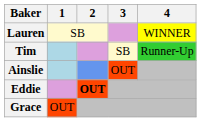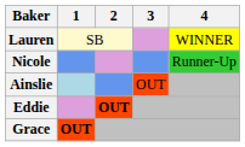 <table class="wikitable" style="text-align:center">
 <tr>
 <th scope="col">Baker</th>
 <th scope="col">1</th>
 <th scope="col">2</th>
 <th scope="col">3</th>
 <th scope="col">4</th>
 </tr>
 <tr>
 <th scope="row">Lauren</th>
 <td colspan=2 bgcolor="LemonChiffon">SB</td>
 <td bgcolor="Plum"></td>
 <td bgcolor="yellow">WINNER</td>
 </tr>
 <tr>
-<th scope="row">Tim</th>
-<td bgcolor="Lightblue"></td>
+<th scope="row">Nicole</th>
+<td bgcolor="cornflowerblue"></td>
 <td bgcolor="Plum"></td>
-<td bgcolor="LemonChiffon">SB</td>
+<td bgcolor="cornflowerblue"></td>
 <td bgcolor="Limegreen">Runner-Up</td>
 </tr>
 <tr>
 <th scope="row">Ainslie</th>
 <td bgcolor="Lightblue"></td>
 <td bgcolor="cornflowerblue"></td>
 <td bgcolor="OrangeRed">OUT</td>
 <td style="background:silver;"></td>
 </tr>
 <tr>
 <th scope="row">Eddie</th>
 <td bgcolor="Plum"></td>
 <td bgcolor="OrangeRed"><strong>OUT</strong></td>
 <td colspan="2" style="background:silver;"></td>
 </tr>
 <tr>
 <th scope="row">Grace</th>
-<td bgcolor="OrangeRed">OUT</td>
+<td bgcolor="OrangeRed"><strong>OUT</strong></td>
 <td colspan="3" style="background:silver;"></td>
 </tr>
 </table>
